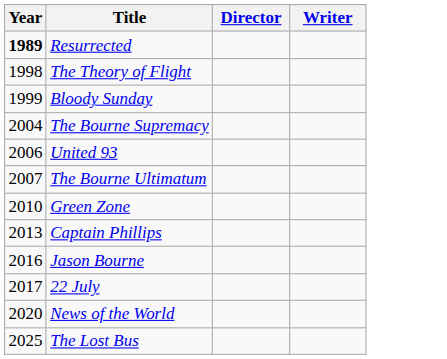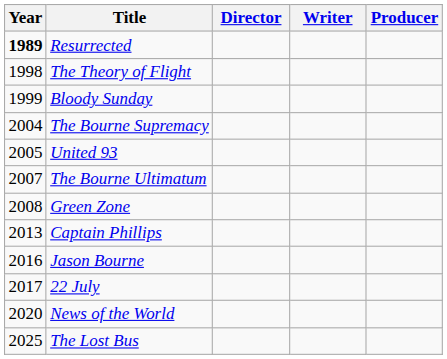 <table class="wikitable">
 <tr>
 <th>Year</th>
 <th>Title</th>
 <th width="65"><a href='#'>Director</a></th>
 <th width="65"><a href='#'>Writer</a></th>
+<th width="65"><a href='#'>Producer</a></th>
 </tr>
 <tr>
 <td><strong>1989</strong></td>
 <td><em><a href='#'>Resurrected</a></em></td>
+<td></td>
 <td></td>
 <td></td>
 </tr>
 <tr>
 <td>1998</td>
 <td><em><a href='#'>The Theory of Flight</a></em></td>
 <td></td>
 <td></td>
+<td></td>
 </tr>
 <tr>
 <td>1999</td>
 <td><em><a href='#'>Bloody Sunday</a></em></td>
+<td></td>
 <td></td>
 <td></td>
 </tr>
 <tr>
 <td>2004</td>
 <td><em><a href='#'>The Bourne Supremacy</a></em></td>
 <td></td>
 <td></td>
+<td></td>
 </tr>
 <tr>
-<td>2006</td>
+<td>2005</td>
 <td><em><a href='#'>United 93</a></em></td>
+<td></td>
 <td></td>
 <td></td>
 </tr>
 <tr>
 <td>2007</td>
 <td><em><a href='#'>The Bourne Ultimatum</a></em></td>
 <td></td>
 <td></td>
+<td></td>
 </tr>
 <tr>
-<td>2010</td>
+<td>2008</td>
 <td><em><a href='#'>Green Zone</a></em></td>
+<td></td>
 <td></td>
 <td></td>
 </tr>
 <tr>
 <td>2013</td>
 <td><em><a href='#'>Captain Phillips</a></em></td>
 <td></td>
 <td></td>
+<td></td>
 </tr>
 <tr>
 <td>2016</td>
 <td><em><a href='#'>Jason Bourne</a></em></td>
+<td></td>
 <td></td>
 <td></td>
 </tr>
 <tr>
 <td>2017</td>
 <td><em><a href='#'>22 July</a></em></td>
 <td></td>
 <td></td>
+<td></td>
 </tr>
 <tr>
 <td>2020</td>
 <td><em><a href='#'>News of the World</a></em></td>
+<td></td>
 <td></td>
 <td></td>
 </tr>
 <tr>
 <td>2025</td>
 <td><em><a href='#'>The Lost Bus</a></em></td>
 <td></td>
 <td></td>
+<td></td>
 </tr>
 </table>
